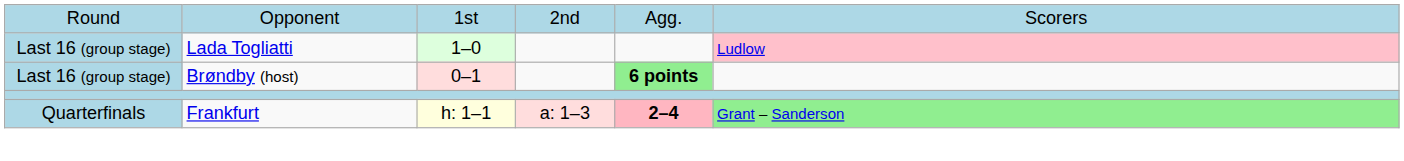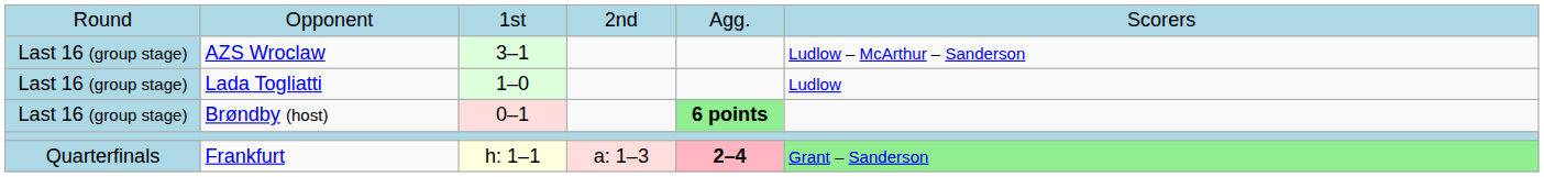 <table class="wikitable" style="text-align:center">
 <tr bgcolor=lightblue>
 <td width=150px>Round</td>
 <td width=200px>Opponent</td>
 <td width=80px>1st</td>
 <td width=80px>2nd</td>
 <td width=80px>Agg.</td>
 <td width=600px>Scorers</td>
 </tr>
 <tr>
 <td bgcolor=lightblue>Last 16 <small>(group stage)</small></td>
+<td align=left> <a href='#'>AZS Wroclaw</a></td>
+<td bgcolor="#ddffdd">3–1</td>
+<td></td>
+<td></td>
+<td align=left><small><a href='#'>Ludlow</a> – <a href='#'>McArthur</a> – <a href='#'>Sanderson</a></small></td>
+</tr>
+<tr>
+<td bgcolor=lightblue>Last 16 <small>(group stage)</small></td>
 <td align=left> <a href='#'>Lada Togliatti</a></td>
 <td bgcolor="#ddffdd">1–0</td>
 <td></td>
 <td></td>
-<td align=left style="background: pink;"><small><a href='#'>Ludlow</a></small></td>
+<td align=left><small><a href='#'>Ludlow</a></small></td>
 </tr>
 <tr>
 <td bgcolor=lightblue>Last 16 <small>(group stage)</small></td>
 <td align=left> <a href='#'>Brøndby</a> <small>(host)</small></td>
 <td bgcolor="#ffdddd">0–1</td>
 <td></td>
 <td bgcolor=lightgreen><strong>6 points</strong></td>
 </tr>
 <tr bgcolor=lightblue>
 <td colspan=6></td>
 </tr>
 <tr>
 <td bgcolor=lightblue>Quarterfinals</td>
 <td align=left> <a href='#'>Frankfurt</a></td>
 <td bgcolor="#ffffdd">h: 1–1</td>
 <td bgcolor="#ffdddd">a: 1–3</td>
 <td bgcolor=lightpink><strong>2–4</strong></td>
 <td align=left style="background: lightgreen;"><small><a href='#'>Grant</a> – <a href='#'>Sanderson</a></small></td>
 </tr>
 </table>
